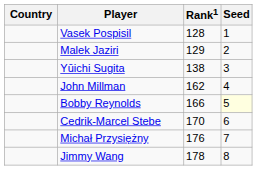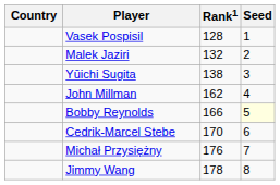 <table class="sortable wikitable">
 <tr>
 <th style="width:70px;">Country</th>
 <th style="width:175px;">Player</th>
 <th>Rank<sup>1</sup></th>
 <th>Seed</th>
 </tr>
 <tr>
 <td></td>
 <td><a href='#'>Vasek Pospisil</a></td>
 <td>128</td>
 <td>1</td>
 </tr>
 <tr>
 <td></td>
 <td><a href='#'>Malek Jaziri</a></td>
-<td>129</td>
+<td>132</td>
 <td>2</td>
 </tr>
 <tr>
 <td></td>
 <td><a href='#'>Yūichi Sugita</a></td>
 <td>138</td>
 <td>3</td>
 </tr>
 <tr>
 <td></td>
 <td><a href='#'>John Millman</a></td>
 <td>162</td>
 <td>4</td>
 </tr>
 <tr>
 <td></td>
 <td><a href='#'>Bobby Reynolds</a></td>
 <td>166</td>
 <td style="background: lightyellow;">5</td>
 </tr>
 <tr>
 <td></td>
 <td><a href='#'>Cedrik-Marcel Stebe</a></td>
 <td>170</td>
 <td>6</td>
 </tr>
 <tr>
 <td></td>
 <td><a href='#'>Michał Przysiężny</a></td>
 <td>176</td>
 <td>7</td>
 </tr>
 <tr>
 <td></td>
 <td><a href='#'>Jimmy Wang</a></td>
 <td>178</td>
 <td>8</td>
 </tr>
 </table>
